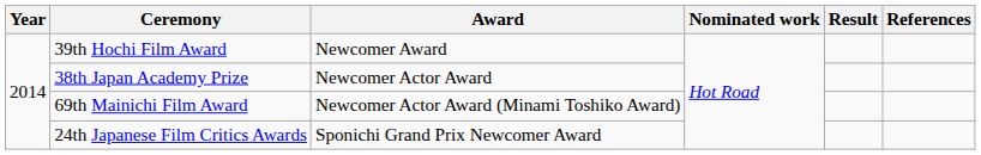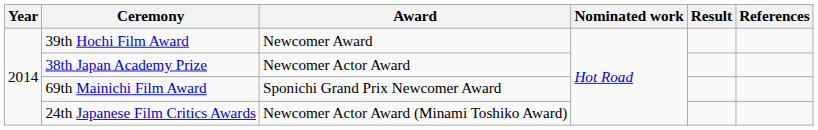 <table class="wikitable">
 <tr>
 <th>Year</th>
 <th>Ceremony</th>
 <th>Award</th>
 <th>Nominated work</th>
 <th>Result</th>
 <th>References</th>
 </tr>
 <tr>
 <td rowspan="4">2014</td>
 <td>39th <a href='#'>Hochi Film Award</a></td>
 <td>Newcomer Award</td>
 <td rowspan="4"><em><a href='#'>Hot Road</a></em></td>
 <td></td>
 <td></td>
 </tr>
 <tr>
 <td><a href='#'>38th Japan Academy Prize</a></td>
 <td>Newcomer Actor Award</td>
 <td></td>
 <td></td>
 </tr>
 <tr>
 <td>69th <a href='#'>Mainichi Film Award</a></td>
-<td>Newcomer Actor Award (Minami Toshiko Award)</td>
+<td>Sponichi Grand Prix Newcomer Award</td>
 <td></td>
 <td></td>
 </tr>
 <tr>
 <td>24th <a href='#'>Japanese Film Critics Awards</a></td>
-<td>Sponichi Grand Prix Newcomer Award</td>
+<td>Newcomer Actor Award (Minami Toshiko Award)</td>
 <td></td>
 <td></td>
 </tr>
 </table>
